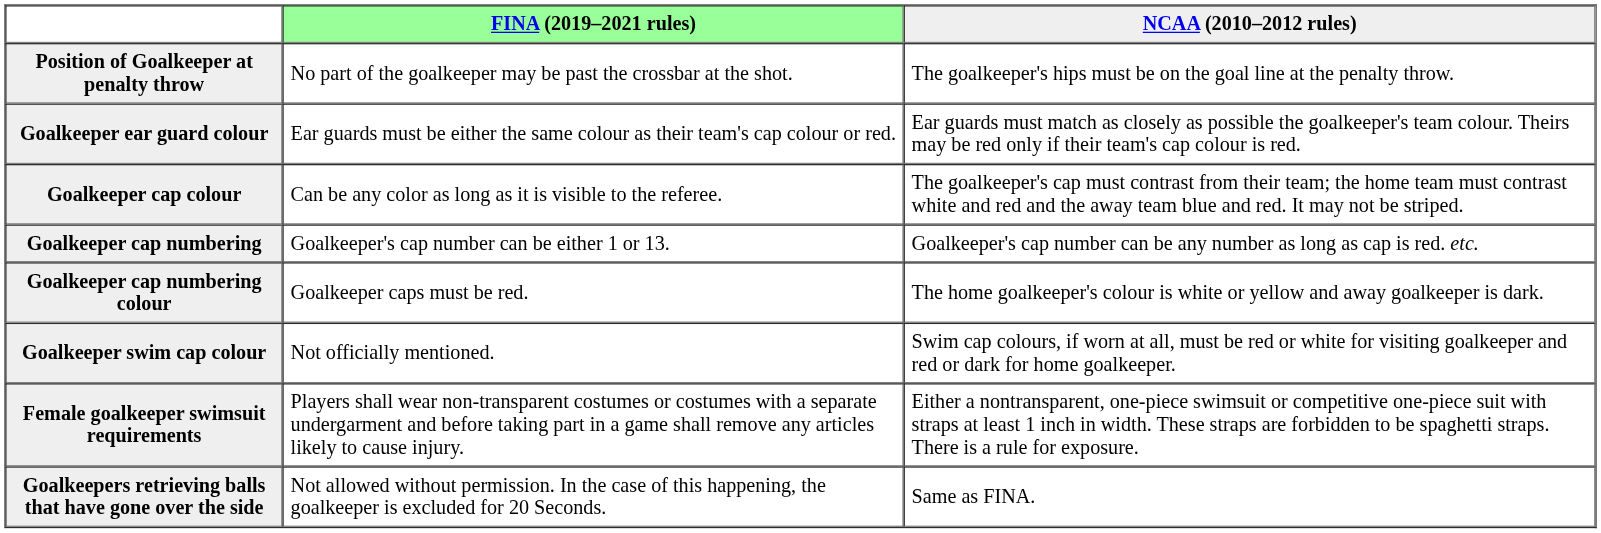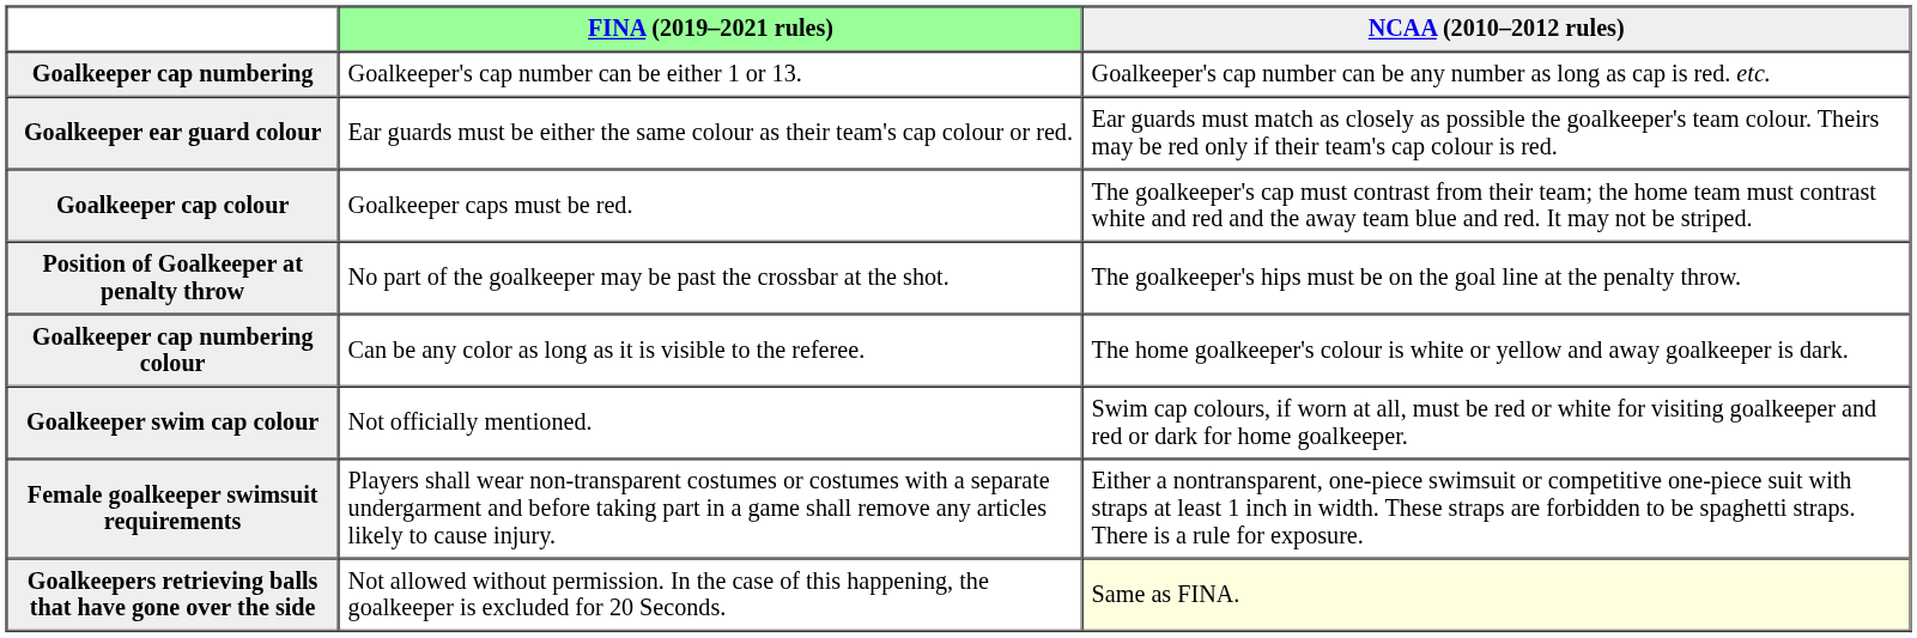 <table border="1" cellpadding="5" cellspacing="0" style="margin:auto;">
 <tr>
 <td></td>
 <th scope="col" style="background:#99ff99;"><a href='#'>FINA</a> (2019–2021 rules)</th>
 <th scope="col" style="background:#efefef;"><a href='#'>NCAA</a> (2010–2012 rules)</th>
 </tr>
 <tr>
-<th scope="row" style="background:#efefef;">Position of Goalkeeper at penalty throw</th>
-<td>No part of the goalkeeper may be past the crossbar at the shot.</td>
-<td>The goalkeeper's hips must be on the goal line at the penalty throw.</td>
+<th scope="row" style="background:#efefef;">Goalkeeper cap numbering</th>
+<td>Goalkeeper's cap number can be either 1 or 13.</td>
+<td>Goalkeeper's cap number can be any number as long as cap is red. <em>etc.</em></td>
 </tr>
 <tr>
 <th scope="row" style="background:#efefef;">Goalkeeper ear guard colour</th>
 <td>Ear guards must be either the same colour as their team's cap colour or red.</td>
 <td>Ear guards must match as closely as possible the goalkeeper's team colour. Theirs may be red only if their team's cap colour is red.</td>
 </tr>
 <tr>
 <th scope="row" style="background:#efefef;">Goalkeeper cap colour</th>
-<td>Can be any color as long as it is visible to the referee.</td>
+<td>Goalkeeper caps must be red.</td>
 <td>The goalkeeper's cap must contrast from their team; the home team must contrast white and red and the away team blue and red. It may not be striped.</td>
 </tr>
 <tr>
-<th scope="row" style="background:#efefef;">Goalkeeper cap numbering</th>
-<td>Goalkeeper's cap number can be either 1 or 13.</td>
-<td>Goalkeeper's cap number can be any number as long as cap is red. <em>etc.</em></td>
+<th scope="row" style="background:#efefef;">Position of Goalkeeper at penalty throw</th>
+<td>No part of the goalkeeper may be past the crossbar at the shot.</td>
+<td>The goalkeeper's hips must be on the goal line at the penalty throw.</td>
 </tr>
 <tr>
 <th scope="row" style="background:#efefef;">Goalkeeper cap numbering colour</th>
-<td>Goalkeeper caps must be red.</td>
+<td>Can be any color as long as it is visible to the referee.</td>
 <td>The home goalkeeper's colour is white or yellow and away goalkeeper is dark.</td>
 </tr>
 <tr>
 <th scope="row" style="background:#efefef;">Goalkeeper swim cap colour</th>
 <td>Not officially mentioned.</td>
 <td>Swim cap colours, if worn at all, must be red or white for visiting goalkeeper and red or dark for home goalkeeper.</td>
 </tr>
 <tr>
 <th scope="row" style="background:#efefef;">Female goalkeeper swimsuit requirements</th>
 <td>Players shall wear non-transparent costumes or costumes with a   separate undergarment and before taking part in a game shall remove any articles likely to cause injury.</td>
 <td>Either a nontransparent, one-piece swimsuit or competitive one-piece suit with straps at least 1 inch in width. These straps are forbidden to be spaghetti straps. There is a rule for exposure.</td>
 </tr>
 <tr>
 <th scope="row" style="background:#efefef;">Goalkeepers retrieving balls that have gone over the side</th>
 <td>Not allowed without permission. In the case of this happening, the goalkeeper is excluded for 20 Seconds.</td>
-<td>Same as FINA.</td>
+<td style="background: lightyellow;">Same as FINA.</td>
 </tr>
 </table>
